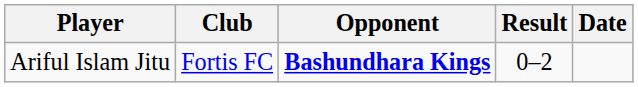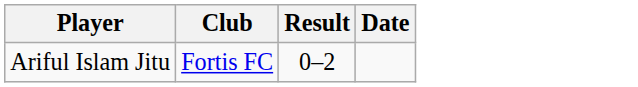 <table class="wikitable">
 <tr>
 <th>Player</th>
 <th>Club</th>
-<th>Opponent</th>
 <th style="text-align:center">Result</th>
 <th>Date</th>
 </tr>
 <tr>
 <td> Ariful Islam Jitu</td>
 <td><a href='#'>Fortis FC</a></td>
-<td><strong><a href='#'>Bashundhara Kings</a></strong></td>
 <td align="center">0–2</td>
 <td></td>
 </tr>
 </table>
